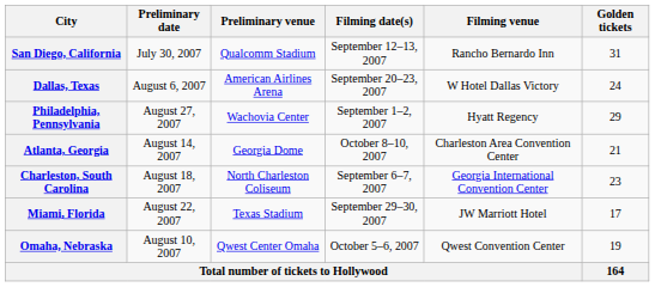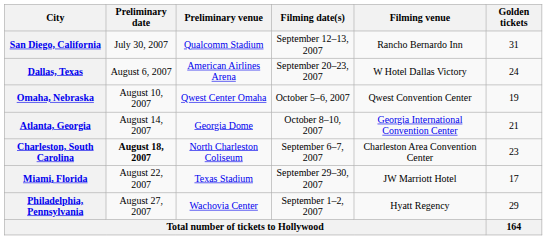 <table class="wikitable sortable" style=" text-align:center">
 <tr>
 <th scope="col">City</th>
 <th scope="col">Preliminary date</th>
 <th scope="col" class="unsortable">Preliminary venue</th>
 <th scope="col">Filming date(s)</th>
 <th scope="col" class="unsortable">Filming venue</th>
 <th scope="col">Golden tickets</th>
 </tr>
 <tr>
 <th scope="row"><a href='#'>San Diego, California</a></th>
 <td>July 30, 2007</td>
 <td><a href='#'>Qualcomm Stadium</a></td>
 <td>September 12–13, 2007</td>
 <td>Rancho Bernardo Inn</td>
 <td>31</td>
 </tr>
 <tr>
 <th scope="row"><a href='#'>Dallas, Texas</a></th>
 <td>August 6, 2007</td>
 <td><a href='#'>American Airlines Arena</a></td>
 <td>September 20–23, 2007</td>
 <td>W Hotel Dallas Victory</td>
 <td>24</td>
 </tr>
 <tr>
-<th scope="row"><a href='#'>Philadelphia, Pennsylvania</a></th>
-<td>August 27, 2007</td>
-<td><a href='#'>Wachovia Center</a></td>
-<td>September 1–2, 2007</td>
-<td>Hyatt Regency</td>
-<td>29</td>
+<th scope="row"><a href='#'>Omaha, Nebraska</a></th>
+<td>August 10, 2007</td>
+<td><a href='#'>Qwest Center Omaha</a></td>
+<td>October 5–6, 2007</td>
+<td>Qwest Convention Center</td>
+<td>19</td>
 </tr>
 <tr>
 <th scope="row"><a href='#'>Atlanta, Georgia</a></th>
 <td>August 14, 2007</td>
 <td><a href='#'>Georgia Dome</a></td>
 <td>October 8–10, 2007</td>
-<td>Charleston Area Convention Center</td>
+<td><a href='#'>Georgia International Convention Center</a></td>
 <td>21</td>
 </tr>
 <tr>
 <th scope="row"><a href='#'>Charleston, South Carolina</a></th>
-<td>August 18, 2007</td>
+<td><strong>August 18, 2007</strong></td>
 <td><a href='#'>North Charleston Coliseum</a></td>
 <td>September 6–7, 2007</td>
-<td><a href='#'>Georgia International Convention Center</a></td>
+<td>Charleston Area Convention Center</td>
 <td>23</td>
 </tr>
 <tr>
 <th scope="row"><a href='#'>Miami, Florida</a></th>
 <td>August 22, 2007</td>
 <td><a href='#'>Texas Stadium</a></td>
 <td>September 29–30, 2007</td>
 <td>JW Marriott Hotel</td>
 <td>17</td>
 </tr>
 <tr>
-<th scope="row"><a href='#'>Omaha, Nebraska</a></th>
-<td>August 10, 2007</td>
-<td><a href='#'>Qwest Center Omaha</a></td>
-<td>October 5–6, 2007</td>
-<td>Qwest Convention Center</td>
-<td>19</td>
+<th scope="row"><a href='#'>Philadelphia, Pennsylvania</a></th>
+<td>August 27, 2007</td>
+<td><a href='#'>Wachovia Center</a></td>
+<td>September 1–2, 2007</td>
+<td>Hyatt Regency</td>
+<td>29</td>
 </tr>
 <tr style="background:#FAF6F6;">
 <th colspan="5">Total number of tickets to Hollywood</th>
 <th>164</th>
 </tr>
 </table>
